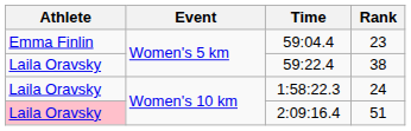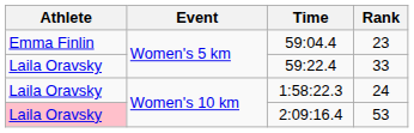 <table class="wikitable" style="text-align:center; font-size:90%; width:30%;">
 <tr>
 <th>Athlete</th>
 <th>Event</th>
 <th>Time</th>
 <th>Rank</th>
 </tr>
 <tr>
 <td align="left"><a href='#'>Emma Finlin</a></td>
 <td rowspan="2" align="left"><a href='#'>Women's 5 km</a></td>
 <td>59:04.4</td>
 <td>23</td>
 </tr>
 <tr>
 <td align="left"><a href='#'>Laila Oravsky</a></td>
 <td>59:22.4</td>
-<td>38</td>
+<td>33</td>
 </tr>
 <tr>
 <td align="left"><a href='#'>Laila Oravsky</a></td>
 <td rowspan="2" align="left"><a href='#'>Women's 10 km</a></td>
 <td>1:58:22.3</td>
 <td>24</td>
 </tr>
 <tr>
 <td align="left" style="background: pink;"><a href='#'>Laila Oravsky</a></td>
 <td>2:09:16.4</td>
-<td>51</td>
+<td>53</td>
 </tr>
 </table>
